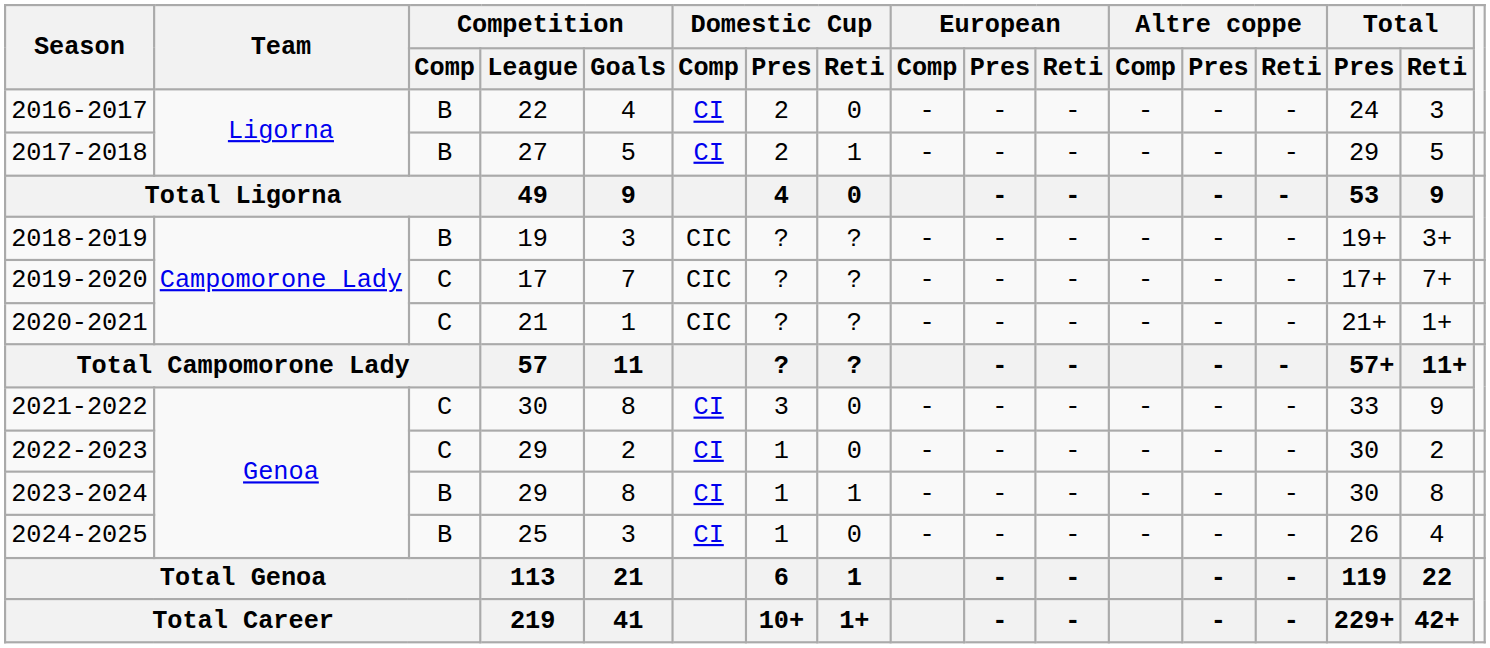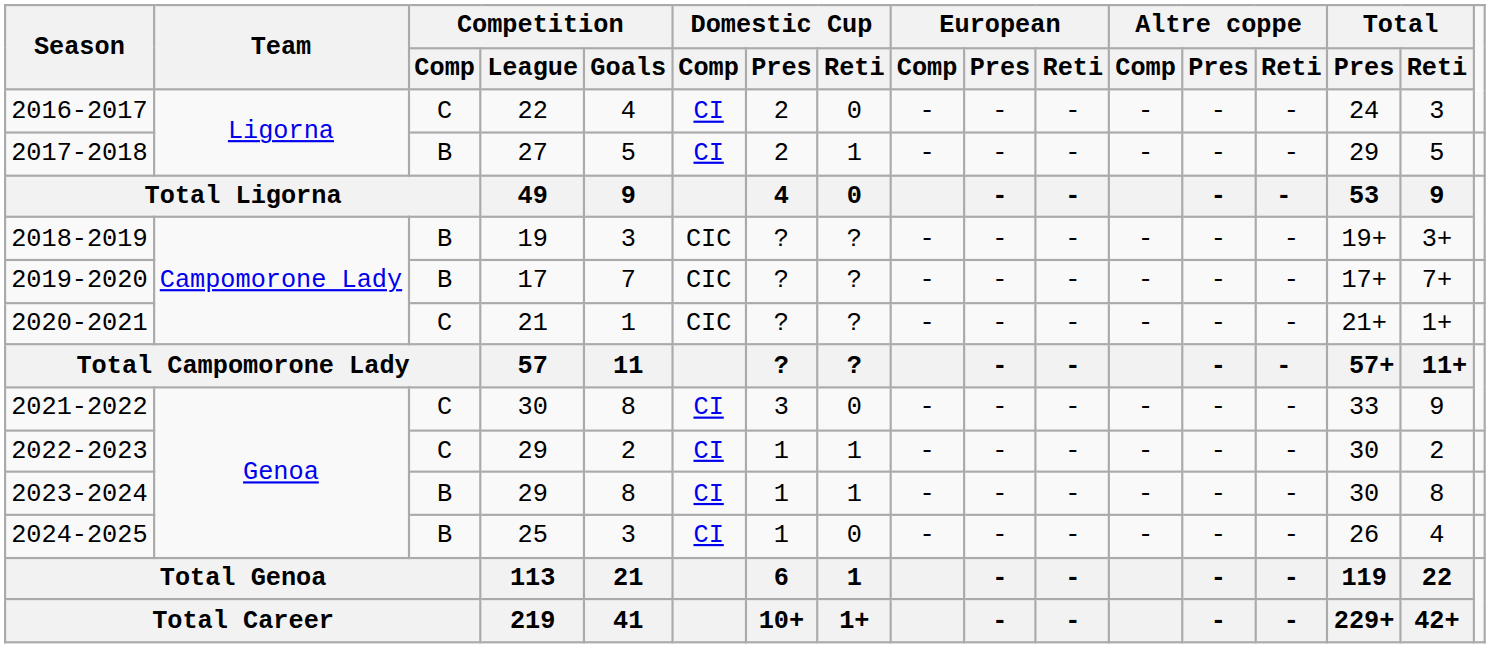 <table class="wikitable center" style="text-align:center; font-size:90%">
 <tr>
 <th rowspan="2">Season</th>
 <th rowspan="2">Team</th>
 <th colspan="3">Competition</th>
 <th colspan="3">Domestic Cup</th>
 <th colspan="3">European</th>
 <th colspan="3">Altre coppe</th>
 <th colspan="2">Total</th>
 </tr>
 <tr>
 <th>Comp</th>
 <th>League</th>
 <th>Goals</th>
 <th>Comp</th>
 <th>Pres</th>
 <th>Reti</th>
 <th>Comp</th>
 <th>Pres</th>
 <th>Reti</th>
 <th>Comp</th>
 <th>Pres</th>
 <th>Reti</th>
 <th>Pres</th>
 <th>Reti</th>
 </tr>
 <tr>
 <td>2016-2017</td>
 <td rowspan=2> <a href='#'>Ligorna</a></td>
-<td>B</td>
+<td>C</td>
 <td>22</td>
 <td>4</td>
 <td><a href='#'>CI</a></td>
 <td>2</td>
 <td>0</td>
 <td>-</td>
 <td>-</td>
 <td>-</td>
 <td>-</td>
 <td>-</td>
 <td>-</td>
 <td>24</td>
 <td>3</td>
 </tr>
 <tr>
 <td>2017-2018</td>
 <td>B</td>
 <td>27</td>
 <td>5</td>
 <td><a href='#'>CI</a></td>
 <td>2</td>
 <td>1</td>
 <td>-</td>
 <td>-</td>
 <td>-</td>
 <td>-</td>
 <td>-</td>
 <td>-</td>
 <td>29</td>
 <td>5</td>
 <td></td>
 </tr>
 <tr>
 <th colspan="3">Total Ligorna</th>
 <th>49</th>
 <th>9</th>
 <th></th>
 <th>4</th>
 <th>0</th>
 <th></th>
 <th>-</th>
 <th>-</th>
 <th></th>
 <th>-</th>
 <th>- </th>
 <th>53</th>
 <th>9</th>
 </tr>
 <tr>
 <td>2018-2019</td>
 <td rowspan=3> <a href='#'>Campomorone Lady</a></td>
 <td>B</td>
 <td>19</td>
 <td>3</td>
 <td>CIC</td>
 <td>?</td>
 <td>?</td>
 <td>-</td>
 <td>-</td>
 <td>-</td>
 <td>-</td>
 <td>-</td>
 <td>-</td>
 <td>19+</td>
 <td>3+</td>
 </tr>
 <tr>
 <td>2019-2020</td>
-<td>C</td>
+<td>B</td>
 <td>17</td>
 <td>7</td>
 <td>CIC</td>
 <td>?</td>
 <td>?</td>
 <td>-</td>
 <td>-</td>
 <td>-</td>
 <td>-</td>
 <td>-</td>
 <td>-</td>
 <td>17+</td>
 <td>7+</td>
 <td></td>
 </tr>
 <tr>
 <td>2020-2021</td>
 <td>C</td>
 <td>21</td>
 <td>1</td>
 <td>CIC</td>
 <td>?</td>
 <td>?</td>
 <td>-</td>
 <td>-</td>
 <td>-</td>
 <td>-</td>
 <td>-</td>
 <td>-</td>
 <td>21+</td>
 <td>1+</td>
 <td></td>
 </tr>
 <tr>
 <th colspan="3">Total Campomorone Lady</th>
 <th>57</th>
 <th>11</th>
 <th></th>
 <th>?</th>
 <th>?</th>
 <th></th>
 <th>-</th>
 <th>-</th>
 <th></th>
 <th>-</th>
 <th>- </th>
 <th> 57+</th>
 <th> 11+</th>
 </tr>
 <tr>
 <td>2021-2022</td>
 <td rowspan="4"> <a href='#'>Genoa</a></td>
 <td>C</td>
 <td>30</td>
 <td>8</td>
 <td><a href='#'>CI</a></td>
 <td>3</td>
 <td>0</td>
 <td>-</td>
 <td>-</td>
 <td>-</td>
 <td>-</td>
 <td>-</td>
 <td>-</td>
 <td>33</td>
 <td>9</td>
 </tr>
 <tr>
 <td>2022-2023</td>
 <td>C</td>
 <td>29</td>
 <td>2</td>
 <td><a href='#'>CI</a></td>
 <td>1</td>
-<td>0</td>
+<td>1</td>
 <td>-</td>
 <td>-</td>
 <td>-</td>
 <td>-</td>
 <td>-</td>
 <td>-</td>
 <td>30</td>
 <td>2</td>
 <td></td>
 </tr>
 <tr>
 <td>2023-2024</td>
 <td>B</td>
 <td>29</td>
 <td>8</td>
 <td><a href='#'>CI</a></td>
 <td>1</td>
 <td>1</td>
 <td>-</td>
 <td>-</td>
 <td>-</td>
 <td>-</td>
 <td>-</td>
 <td>-</td>
 <td>30</td>
 <td>8</td>
 <td></td>
 </tr>
 <tr>
 <td>2024-2025</td>
 <td>B</td>
 <td>25</td>
 <td>3</td>
 <td><a href='#'>CI</a></td>
 <td>1</td>
 <td>0</td>
 <td>-</td>
 <td>-</td>
 <td>-</td>
 <td>-</td>
 <td>-</td>
 <td>-</td>
 <td>26</td>
 <td>4</td>
 <td></td>
 </tr>
 <tr>
 <th colspan="3">Total Genoa</th>
 <th>113</th>
 <th>21</th>
 <th></th>
 <th>6</th>
 <th>1</th>
 <th></th>
 <th>-</th>
 <th>-</th>
 <th></th>
 <th>-</th>
 <th>-</th>
 <th>119</th>
 <th>22</th>
 </tr>
 <tr>
 <th colspan="3">Total Career</th>
 <th>219</th>
 <th>41</th>
 <th></th>
 <th>10+</th>
 <th>1+</th>
 <th></th>
 <th>-</th>
 <th>-</th>
 <th></th>
 <th>-</th>
 <th>-</th>
 <th>229+</th>
 <th>42+</th>
 </tr>
 </table>
